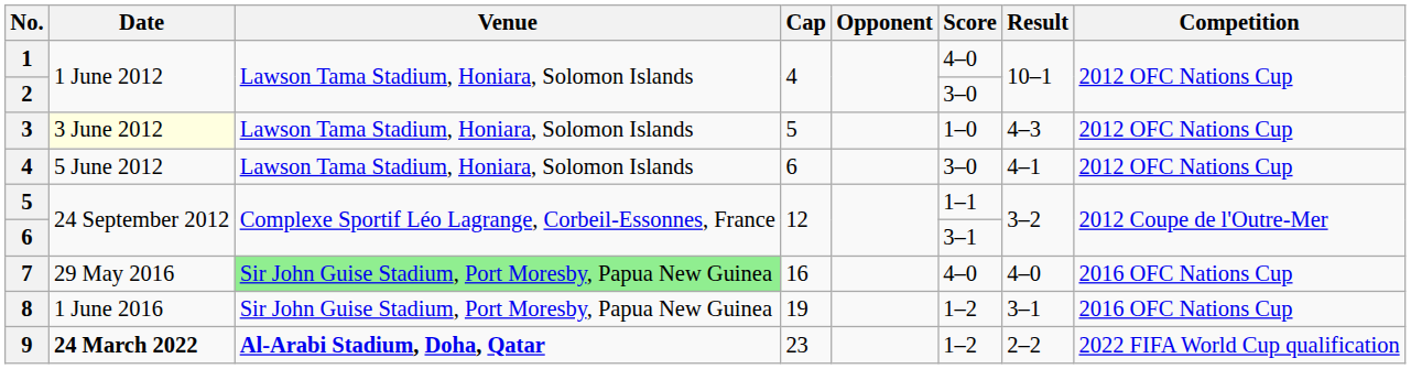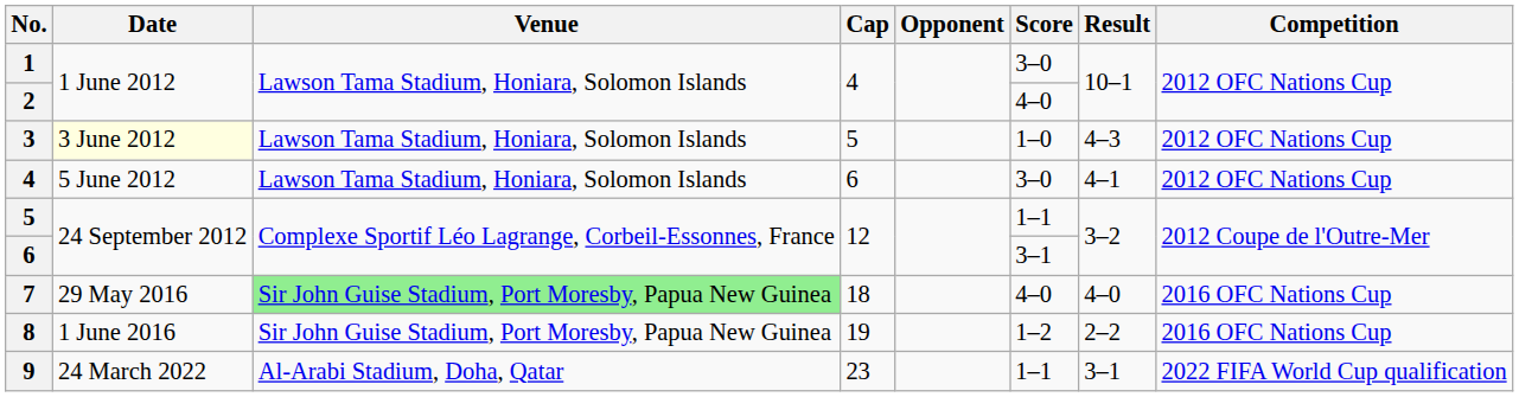 <table class="wikitable sortable plainrowheaders">
 <tr>
 <th scope=col>No.</th>
 <th scope=col data-sort-type=date>Date</th>
 <th scope=col>Venue</th>
 <th scope=col>Cap</th>
 <th scope=col>Opponent</th>
 <th scope=col>Score</th>
 <th scope=col>Result</th>
 <th scope=col>Competition</th>
 </tr>
 <tr>
 <th scope=row>1</th>
 <td rowspan=2>1 June 2012</td>
 <td rowspan=2><a href='#'>Lawson Tama Stadium</a>, <a href='#'>Honiara</a>, Solomon Islands</td>
 <td rowspan=2>4</td>
 <td rowspan=2></td>
-<td>4–0</td>
+<td>3–0</td>
 <td rowspan=2>10–1</td>
 <td rowspan=2><a href='#'>2012 OFC Nations Cup</a></td>
 </tr>
 <tr>
 <th scope=row>2</th>
-<td>3–0</td>
+<td>4–0</td>
 </tr>
 <tr>
 <th scope=row>3</th>
 <td style="background: lightyellow;">3 June 2012</td>
 <td><a href='#'>Lawson Tama Stadium</a>, <a href='#'>Honiara</a>, Solomon Islands</td>
 <td>5</td>
 <td></td>
 <td>1–0</td>
 <td>4–3</td>
 <td><a href='#'>2012 OFC Nations Cup</a></td>
 </tr>
 <tr>
 <th scope=row>4</th>
 <td>5 June 2012</td>
 <td><a href='#'>Lawson Tama Stadium</a>, <a href='#'>Honiara</a>, Solomon Islands</td>
 <td>6</td>
 <td></td>
 <td>3–0</td>
 <td>4–1</td>
 <td><a href='#'>2012 OFC Nations Cup</a></td>
 </tr>
 <tr>
 <th scope=row>5</th>
 <td rowspan=2>24 September 2012</td>
 <td rowspan=2><a href='#'>Complexe Sportif Léo Lagrange</a>, <a href='#'>Corbeil-Essonnes</a>, France</td>
 <td rowspan=2>12</td>
 <td rowspan=2></td>
 <td>1–1</td>
 <td rowspan=2>3–2</td>
 <td rowspan=2><a href='#'>2012 Coupe de l'Outre-Mer</a></td>
 </tr>
 <tr>
 <th scope=row>6</th>
 <td>3–1</td>
 </tr>
 <tr>
 <th scope=row>7</th>
 <td>29 May 2016</td>
 <td style="background: lightgreen;"><a href='#'>Sir John Guise Stadium</a>, <a href='#'>Port Moresby</a>, Papua New Guinea</td>
-<td>16</td>
+<td>18</td>
 <td></td>
 <td>4–0</td>
 <td>4–0</td>
 <td><a href='#'>2016 OFC Nations Cup</a></td>
 </tr>
 <tr>
 <th scope=row>8</th>
 <td>1 June 2016</td>
 <td><a href='#'>Sir John Guise Stadium</a>, <a href='#'>Port Moresby</a>, Papua New Guinea</td>
 <td>19</td>
 <td></td>
 <td>1–2</td>
-<td>3–1</td>
+<td>2–2</td>
 <td><a href='#'>2016 OFC Nations Cup</a></td>
 </tr>
 <tr>
 <th scope=row>9</th>
-<td><strong>24 March 2022</strong></td>
-<td><strong><a href='#'>Al-Arabi Stadium</a>, <a href='#'>Doha</a>, <a href='#'>Qatar</a></strong></td>
+<td>24 March 2022</td>
+<td><a href='#'>Al-Arabi Stadium</a>, <a href='#'>Doha</a>, <a href='#'>Qatar</a></td>
 <td>23</td>
 <td></td>
-<td>1–2</td>
-<td>2–2</td>
+<td>1–1</td>
+<td>3–1</td>
 <td><a href='#'>2022 FIFA World Cup qualification</a></td>
 </tr>
 </table>
